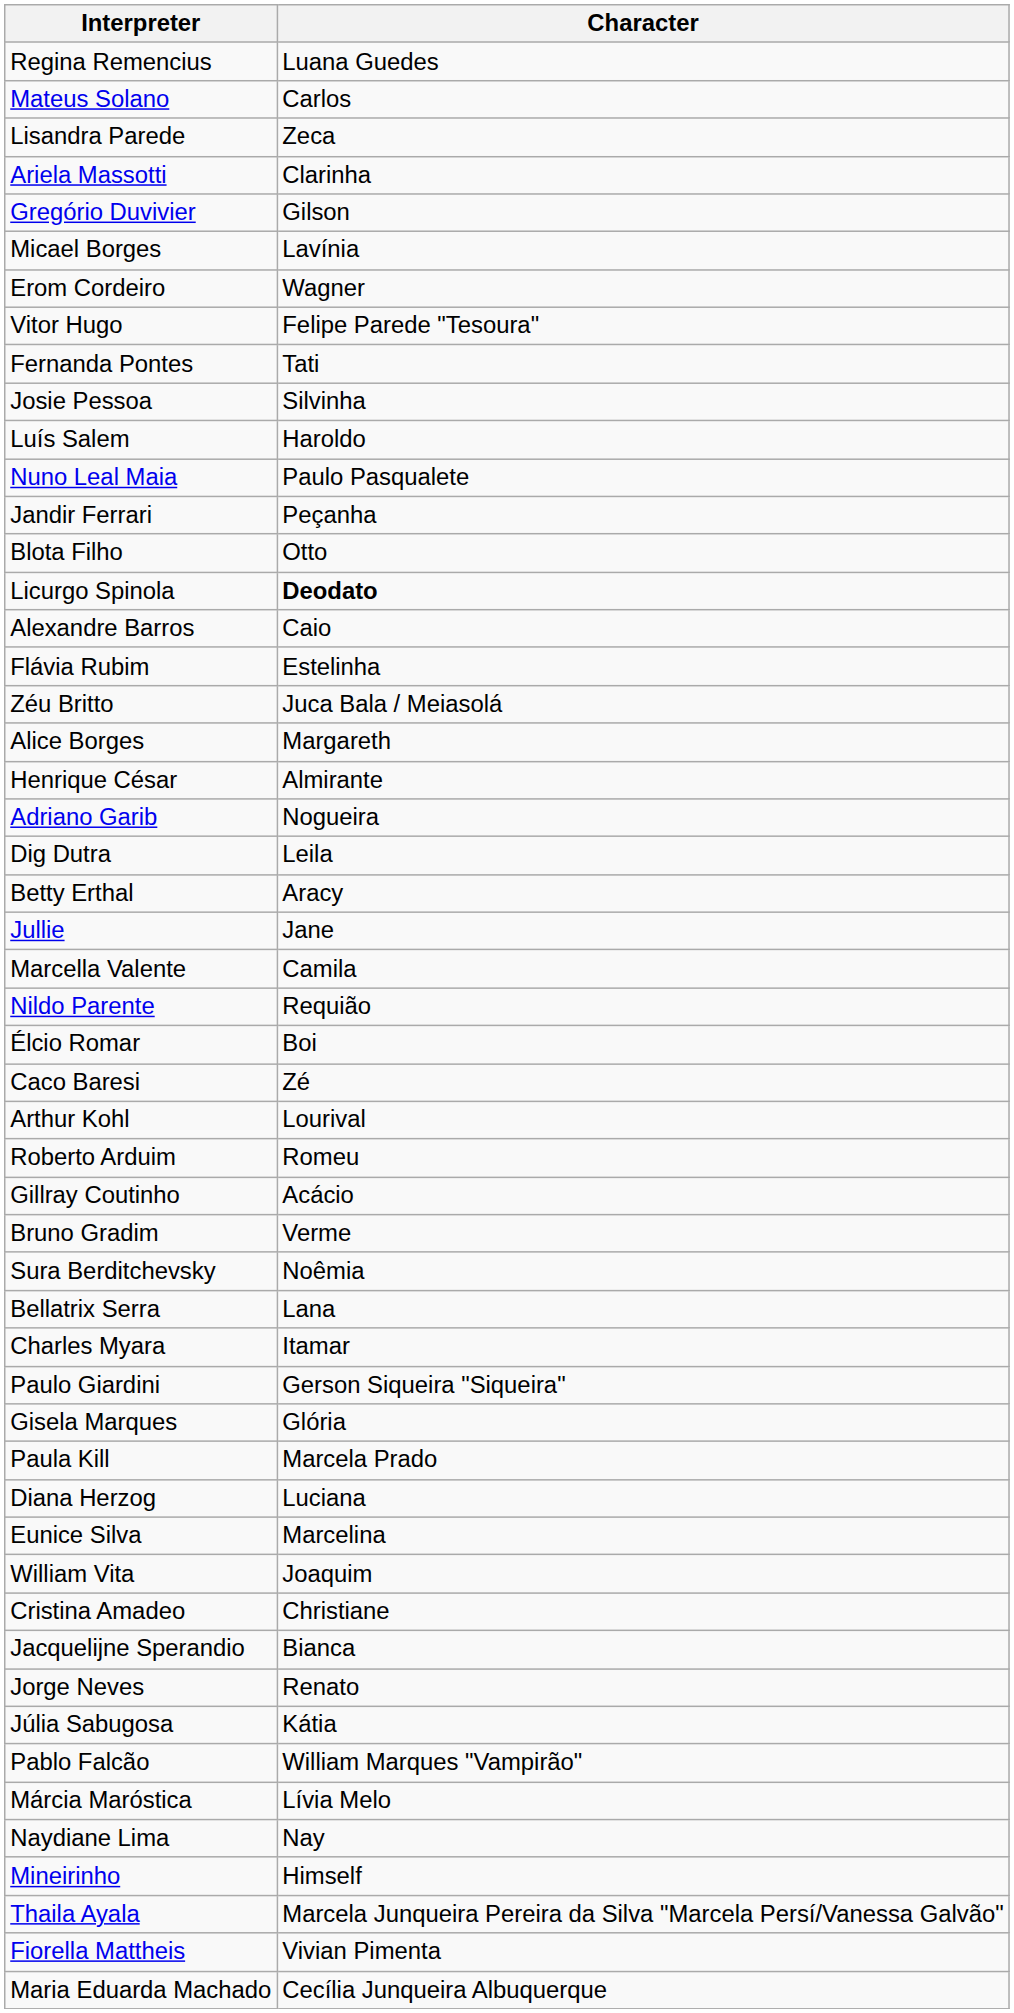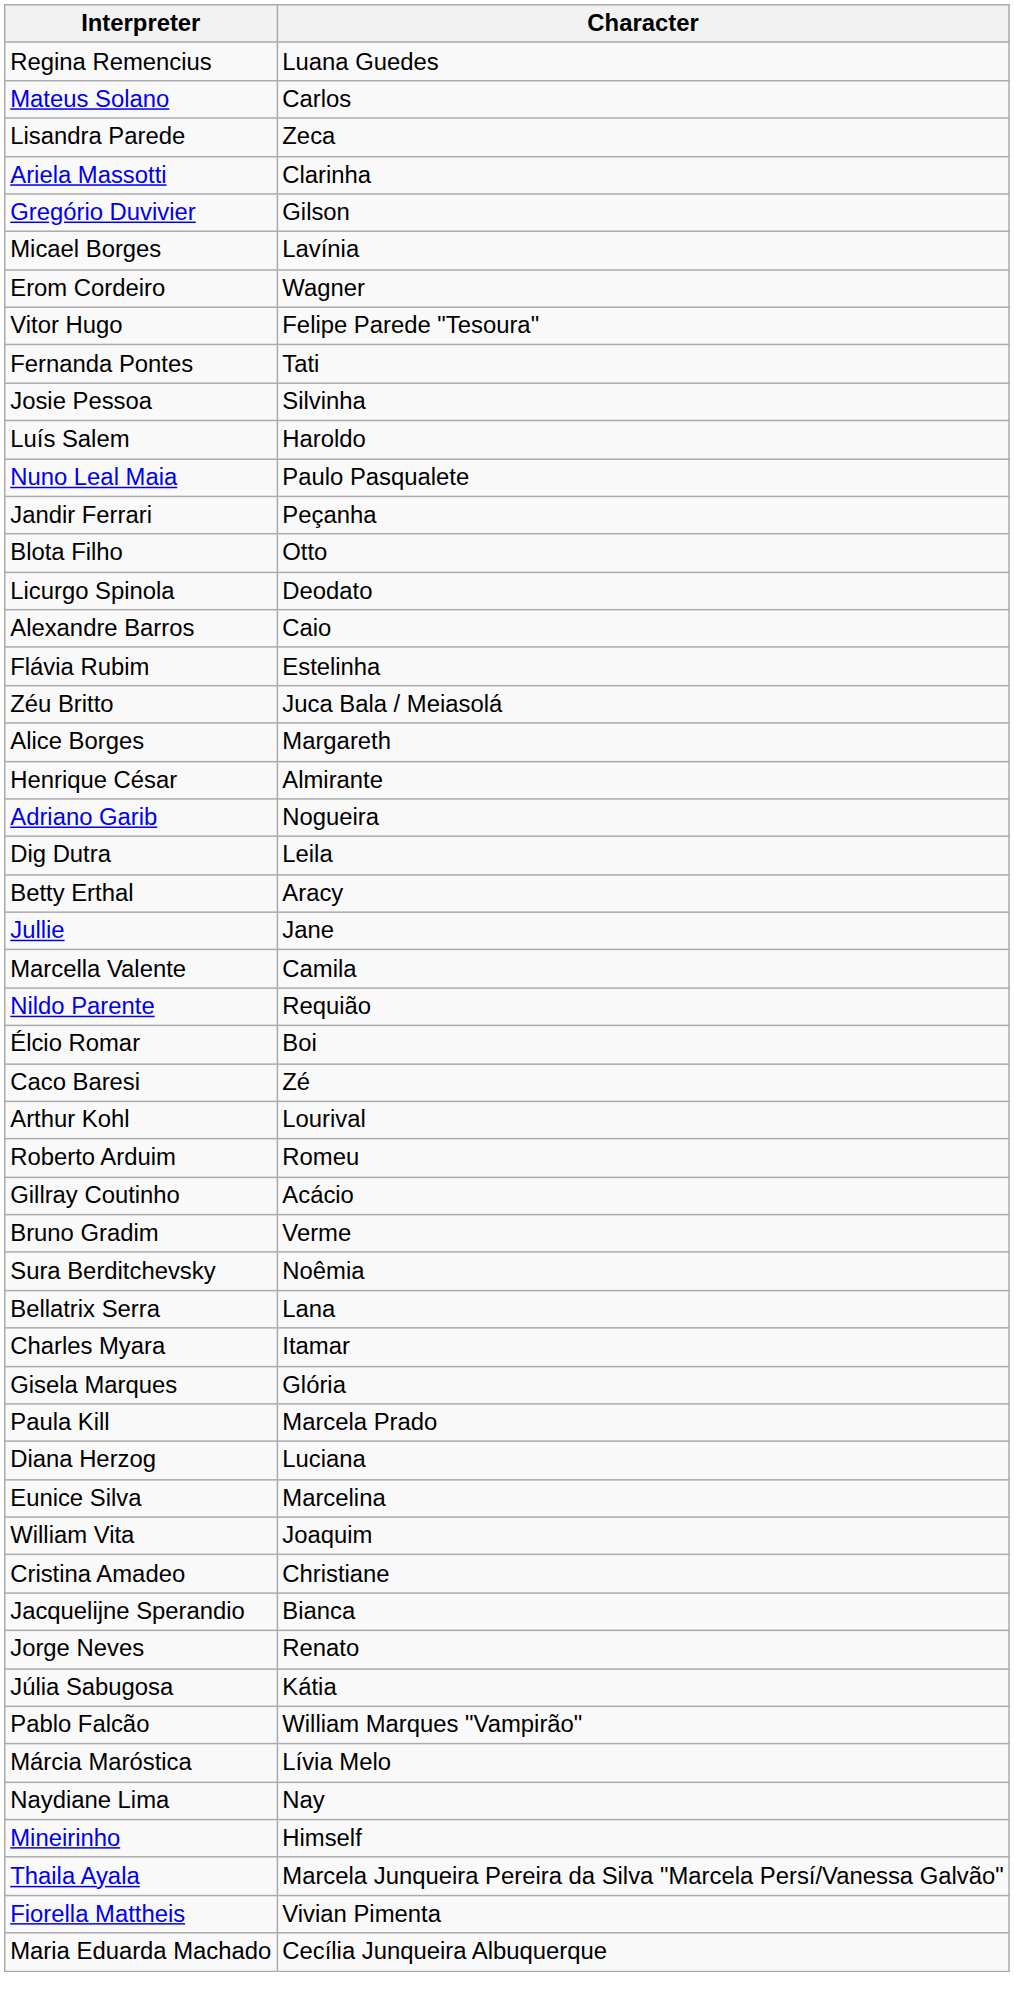 <table class="wikitable">
 <tr>
 <th>Interpreter</th>
 <th>Character</th>
 </tr>
 <tr>
 <td>Regina Remencius</td>
 <td>Luana Guedes</td>
 </tr>
 <tr>
 <td><a href='#'>Mateus Solano</a></td>
 <td>Carlos</td>
 </tr>
 <tr>
 <td>Lisandra Parede</td>
 <td>Zeca</td>
 </tr>
 <tr>
 <td><a href='#'>Ariela Massotti</a></td>
 <td>Clarinha</td>
 </tr>
 <tr>
 <td><a href='#'>Gregório Duvivier</a></td>
 <td>Gilson</td>
 </tr>
 <tr>
 <td>Micael Borges</td>
 <td>Lavínia</td>
 </tr>
 <tr>
 <td>Erom Cordeiro</td>
 <td>Wagner</td>
 </tr>
 <tr>
 <td>Vitor Hugo</td>
 <td>Felipe Parede "Tesoura"</td>
 </tr>
 <tr>
 <td>Fernanda Pontes</td>
 <td>Tati</td>
 </tr>
 <tr>
 <td>Josie Pessoa</td>
 <td>Silvinha</td>
 </tr>
 <tr>
 <td>Luís Salem</td>
 <td>Haroldo</td>
 </tr>
 <tr>
 <td><a href='#'>Nuno Leal Maia</a></td>
 <td>Paulo Pasqualete</td>
 </tr>
 <tr>
 <td>Jandir Ferrari</td>
 <td>Peçanha</td>
 </tr>
 <tr>
 <td>Blota Filho</td>
 <td>Otto</td>
 </tr>
 <tr>
 <td>Licurgo Spinola</td>
-<td><strong>Deodato</strong></td>
+<td>Deodato</td>
 </tr>
 <tr>
 <td>Alexandre Barros</td>
 <td>Caio</td>
 </tr>
 <tr>
 <td>Flávia Rubim</td>
 <td>Estelinha</td>
 </tr>
 <tr>
 <td>Zéu Britto</td>
 <td>Juca Bala / Meiasolá</td>
 </tr>
 <tr>
 <td>Alice Borges</td>
 <td>Margareth</td>
 </tr>
 <tr>
 <td>Henrique César</td>
 <td>Almirante</td>
 </tr>
 <tr>
 <td><a href='#'>Adriano Garib</a></td>
 <td>Nogueira</td>
 </tr>
 <tr>
 <td>Dig Dutra</td>
 <td>Leila</td>
 </tr>
 <tr>
 <td>Betty Erthal</td>
 <td>Aracy</td>
 </tr>
 <tr>
 <td><a href='#'>Jullie</a></td>
 <td>Jane</td>
 </tr>
 <tr>
 <td>Marcella Valente</td>
 <td>Camila</td>
 </tr>
 <tr>
 <td><a href='#'>Nildo Parente</a></td>
 <td>Requião</td>
 </tr>
 <tr>
 <td>Élcio Romar</td>
 <td>Boi</td>
 </tr>
 <tr>
 <td>Caco Baresi</td>
 <td>Zé</td>
 </tr>
 <tr>
 <td>Arthur Kohl</td>
 <td>Lourival</td>
 </tr>
 <tr>
 <td>Roberto Arduim</td>
 <td>Romeu</td>
 </tr>
 <tr>
 <td>Gillray Coutinho</td>
 <td>Acácio</td>
 </tr>
 <tr>
 <td>Bruno Gradim</td>
 <td>Verme</td>
 </tr>
 <tr>
 <td>Sura Berditchevsky</td>
 <td>Noêmia</td>
 </tr>
 <tr>
 <td>Bellatrix Serra</td>
 <td>Lana</td>
 </tr>
 <tr>
 <td>Charles Myara</td>
 <td>Itamar</td>
 </tr>
 <tr>
-<td>Paulo Giardini</td>
-<td>Gerson Siqueira "Siqueira"</td>
-</tr>
-<tr>
 <td>Gisela Marques</td>
 <td>Glória</td>
 </tr>
 <tr>
 <td>Paula Kill</td>
 <td>Marcela Prado</td>
 </tr>
 <tr>
 <td>Diana Herzog</td>
 <td>Luciana</td>
 </tr>
 <tr>
 <td>Eunice Silva</td>
 <td>Marcelina</td>
 </tr>
 <tr>
 <td>William Vita</td>
 <td>Joaquim</td>
 </tr>
 <tr>
 <td>Cristina Amadeo</td>
 <td>Christiane</td>
 </tr>
 <tr>
 <td>Jacquelijne Sperandio</td>
 <td>Bianca</td>
 </tr>
 <tr>
 <td>Jorge Neves</td>
 <td>Renato</td>
 </tr>
 <tr>
 <td>Júlia Sabugosa</td>
 <td>Kátia</td>
 </tr>
 <tr>
 <td>Pablo Falcão</td>
 <td>William Marques "Vampirão"</td>
 </tr>
 <tr>
 <td>Márcia Maróstica</td>
 <td>Lívia Melo</td>
 </tr>
 <tr>
 <td>Naydiane Lima</td>
 <td>Nay</td>
 </tr>
 <tr>
 <td><a href='#'>Mineirinho</a></td>
 <td>Himself</td>
 </tr>
 <tr>
 <td><a href='#'>Thaila Ayala</a></td>
 <td>Marcela Junqueira Pereira da Silva "Marcela Persí/Vanessa Galvão"</td>
 </tr>
 <tr>
 <td><a href='#'>Fiorella Mattheis</a></td>
 <td>Vivian Pimenta</td>
 </tr>
 <tr>
 <td>Maria Eduarda Machado</td>
 <td>Cecília Junqueira Albuquerque</td>
 </tr>
 </table>
